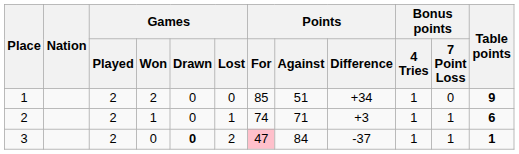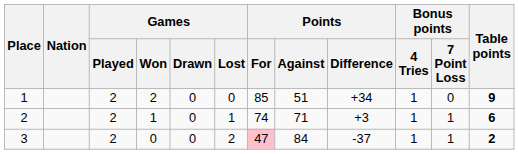 <table class="wikitable" style="width:100%;">
 <tr>
 <th rowspan="2" style="width:5%;">Place</th>
 <th rowspan="2" style="width:15%;">Nation</th>
 <th colspan="4" style="width:32%;">Games</th>
 <th colspan="3" style="width:18%;">Points</th>
 <th colspan="2" style="width:16%;">Bonus<br>points</th>
 <th rowspan="2" style="width:10%;">Table<br>points</th>
 </tr>
 <tr>
 <th style="width:8%;">Played</th>
 <th style="width:8%;">Won</th>
 <th style="width:8%;">Drawn</th>
 <th style="width:8%;">Lost</th>
 <th style="width:8%;">For</th>
 <th style="width:8%;">Against</th>
 <th style="width:8%;">Difference</th>
 <th style="width:8%;">4 Tries</th>
 <th style="width:8%;">7 Point Loss</th>
 </tr>
 <tr align=center>
 <td>1</td>
 <td align=left></td>
 <td>2</td>
 <td>2</td>
 <td>0</td>
 <td>0</td>
 <td>85</td>
 <td>51</td>
 <td>+34</td>
 <td>1</td>
 <td>0</td>
 <td><strong>9</strong></td>
 </tr>
 <tr align=center>
 <td>2</td>
 <td align=left></td>
 <td>2</td>
 <td>1</td>
 <td>0</td>
 <td>1</td>
 <td>74</td>
 <td>71</td>
 <td>+3</td>
 <td>1</td>
 <td>1</td>
 <td><strong>6</strong></td>
 </tr>
 <tr align=center>
 <td>3</td>
 <td align=left></td>
 <td>2</td>
 <td>0</td>
-<td><strong>0</strong></td>
+<td>0</td>
 <td>2</td>
 <td style="background: pink;">47</td>
 <td>84</td>
 <td>-37</td>
 <td>1</td>
 <td>1</td>
-<td><strong>1</strong></td>
+<td><strong>2</strong></td>
 </tr>
 </table>
